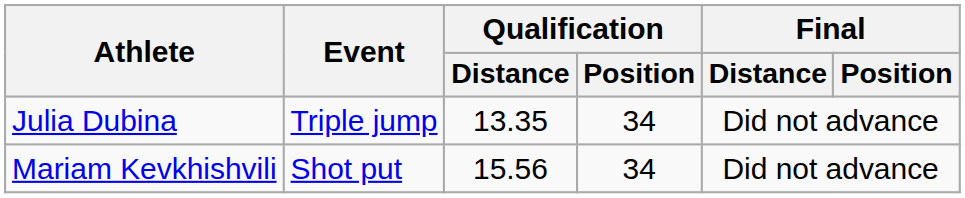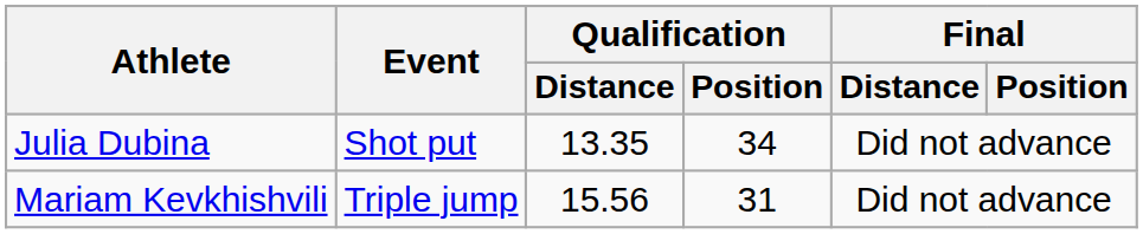 <table class=wikitable style="font-size:90%">
 <tr>
 <th rowspan="2">Athlete</th>
 <th rowspan="2">Event</th>
 <th colspan="2">Qualification</th>
 <th colspan="2">Final</th>
 </tr>
 <tr style="font-size:95%">
 <th>Distance</th>
 <th>Position</th>
 <th>Distance</th>
 <th>Position</th>
 </tr>
 <tr align=center>
 <td align=left><a href='#'>Julia Dubina</a></td>
-<td align=left><a href='#'>Triple jump</a></td>
+<td align=left><a href='#'>Shot put</a></td>
 <td>13.35</td>
 <td>34</td>
 <td colspan=2>Did not advance</td>
 </tr>
 <tr align=center>
 <td align=left><a href='#'>Mariam Kevkhishvili</a></td>
-<td align=left><a href='#'>Shot put</a></td>
+<td align=left><a href='#'>Triple jump</a></td>
 <td>15.56</td>
-<td>34</td>
+<td>31</td>
 <td colspan=2>Did not advance</td>
 </tr>
 </table>
